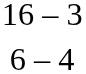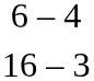 <table style="text-align:center">
 <tr>
 <th width=200></th>
 <th width=100></th>
 <th width=200></th>
 </tr>
 <tr>
 <td align=right><strong></strong></td>
-<td>16 – 3</td>
+<td>6 – 4</td>
 <td align=left></td>
 </tr>
 <tr>
 <td align=right><strong></strong></td>
-<td>6 – 4</td>
+<td>16 – 3</td>
 <td align=left></td>
 </tr>
 </table>
